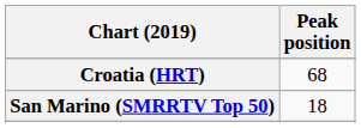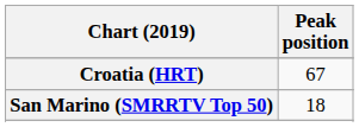 <table class="wikitable sortable plainrowheaders" style="text-align:center">
 <tr>
 <th scope="col">Chart (2019)</th>
 <th scope="col">Peak<br>position</th>
 </tr>
 <tr>
 </tr>
 <tr>
 </tr>
 <tr>
 <th scope="row">Croatia (<a href='#'>HRT</a>)</th>
-<td>68</td>
+<td>67</td>
 </tr>
 <tr>
 </tr>
 <tr>
 </tr>
 <tr>
 </tr>
 <tr>
 <th scope="row">San Marino (<a href='#'>SMRRTV Top 50</a>)</th>
 <td>18</td>
 </tr>
 <tr>
 </tr>
 <tr>
 </tr>
 <tr>
 </tr>
 </table>
